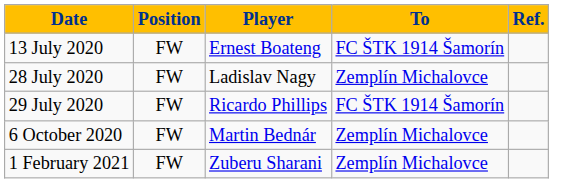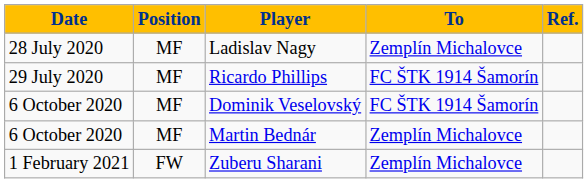 <table class="wikitable sortable">
 <tr>
 <th style="background:#FFBF00; color:#00308F;"><strong>Date</strong></th>
 <th style="background:#FFBF00; color:#00308F;"><strong>Position</strong></th>
 <th style="background:#FFBF00; color:#00308F;"><strong>Player</strong></th>
 <th style="background:#FFBF00; color:#00308F;"><strong>To</strong></th>
 <th style="background:#FFBF00; color:#00308F;"><strong>Ref.</strong></th>
 </tr>
 <tr>
-<td>13 July 2020</td>
-<td style="text-align:center;">FW</td>
-<td style="text-align:left;"> <a href='#'>Ernest Boateng</a></td>
-<td style="text-align:left;"> <a href='#'>FC ŠTK 1914 Šamorín</a></td>
-<td></td>
-</tr>
-<tr>
 <td>28 July 2020</td>
-<td style="text-align:center;">FW</td>
+<td style="text-align:center;">MF</td>
 <td style="text-align:left;"> Ladislav Nagy</td>
 <td style="text-align:left;"> <a href='#'>Zemplín Michalovce</a></td>
 <td></td>
 </tr>
 <tr>
 <td>29 July 2020</td>
-<td style="text-align:center;">FW</td>
+<td style="text-align:center;">MF</td>
 <td style="text-align:left;"> <a href='#'>Ricardo Phillips</a></td>
 <td style="text-align:left;"> <a href='#'>FC ŠTK 1914 Šamorín</a></td>
 <td></td>
 </tr>
 <tr>
 <td>6 October 2020</td>
-<td style="text-align:center;">FW</td>
+<td style="text-align:center;">MF</td>
+<td style="text-align:left;"> <a href='#'>Dominik Veselovský</a></td>
+<td style="text-align:left;"> <a href='#'>FC ŠTK 1914 Šamorín</a></td>
+<td></td>
+</tr>
+<tr>
+<td>6 October 2020</td>
+<td style="text-align:center;">MF</td>
 <td style="text-align:left;"> <a href='#'>Martin Bednár</a></td>
 <td style="text-align:left;"> <a href='#'>Zemplín Michalovce</a></td>
 <td></td>
 </tr>
 <tr>
 <td>1 February 2021</td>
 <td style="text-align:center;">FW</td>
 <td style="text-align:left;"> <a href='#'>Zuberu Sharani</a></td>
 <td style="text-align:left;"> <a href='#'>Zemplín Michalovce</a></td>
 <td></td>
 </tr>
 </table>
